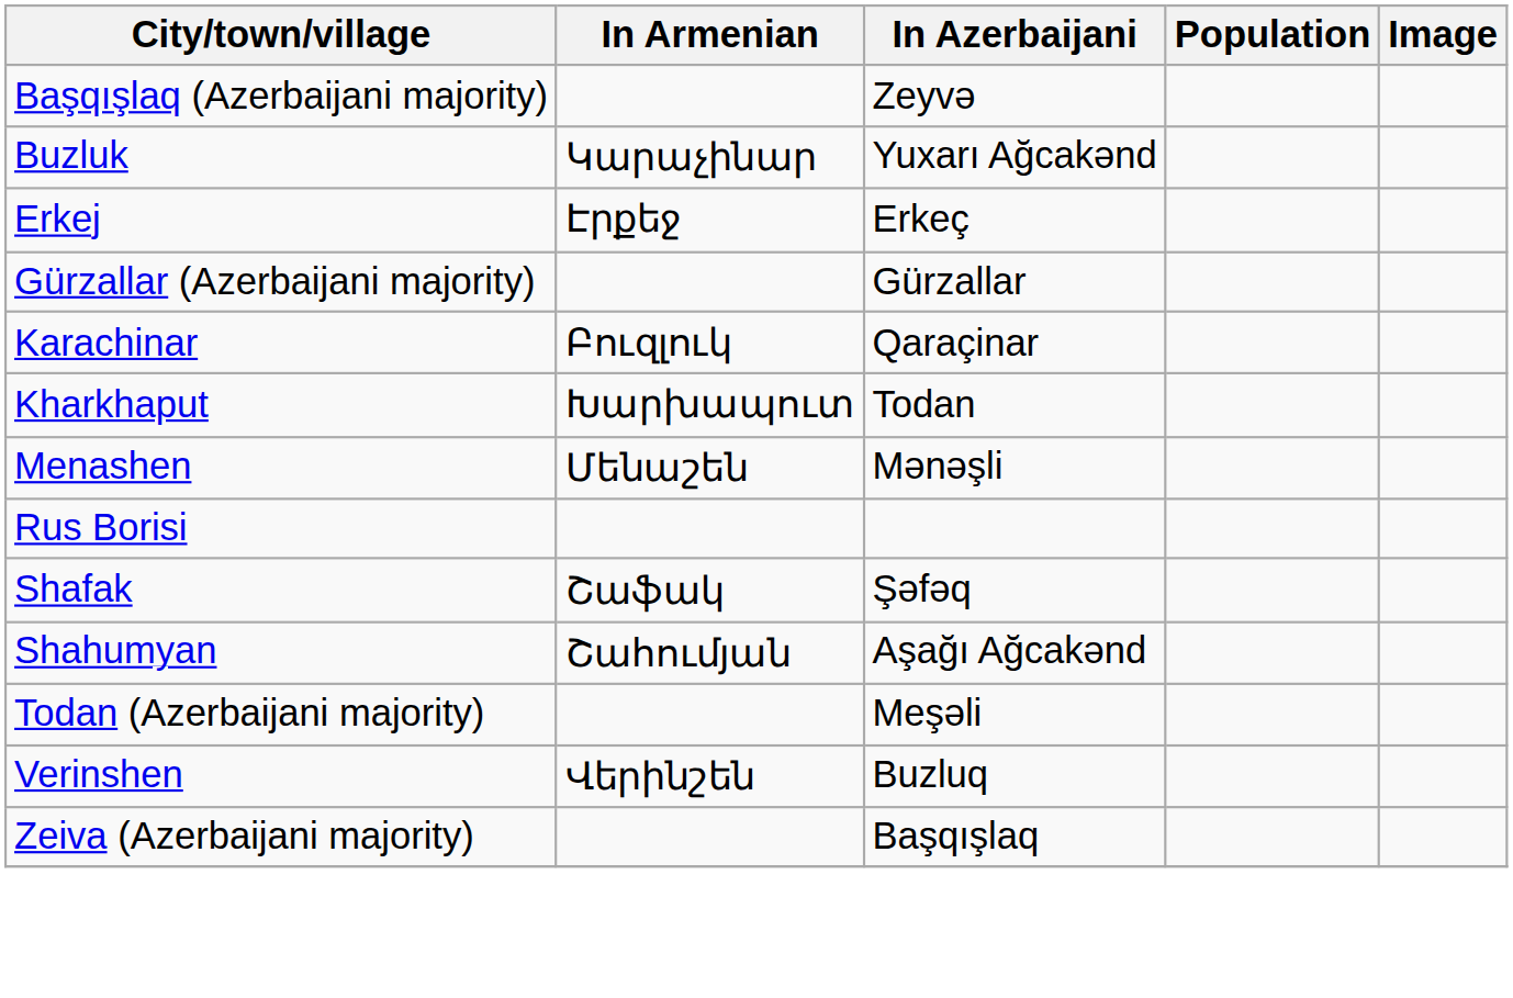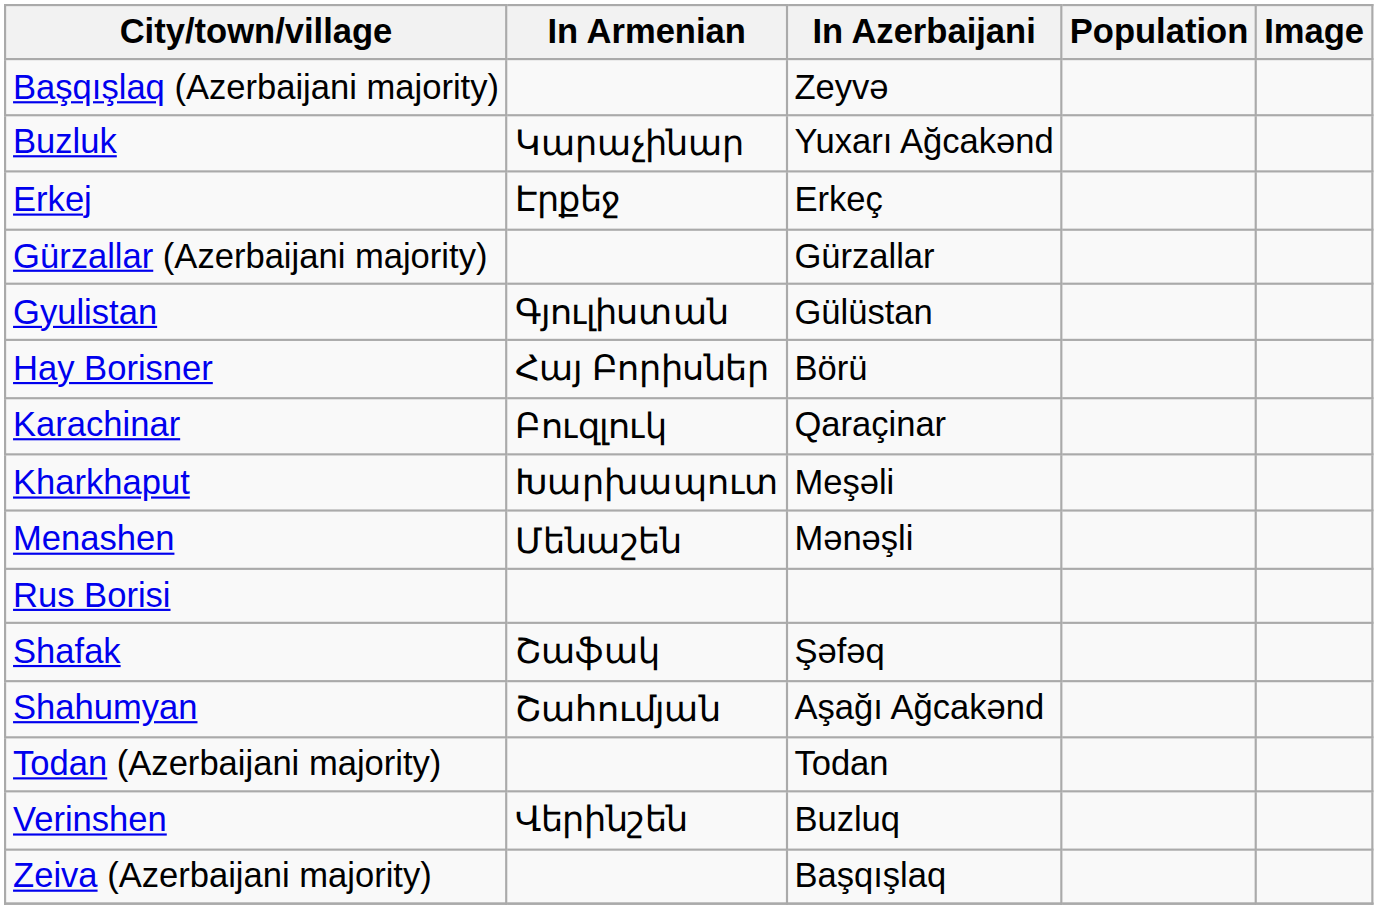 <table class="wikitable sortable mw-collapsible">
 <tr>
 <th>City/town/village</th>
 <th>In Armenian</th>
 <th>In Azerbaijani</th>
 <th>Population</th>
 <th>Image</th>
 </tr>
 <tr>
 <td><a href='#'>Başqışlaq</a> (Azerbaijani majority)</td>
 <td></td>
 <td>Zeyvə</td>
 <td></td>
 <td></td>
 </tr>
 <tr>
 <td><a href='#'>Buzluk</a></td>
 <td>Կարաչինար</td>
 <td>Yuxarı Ağcakənd</td>
 <td></td>
 <td></td>
 </tr>
 <tr>
 <td><a href='#'>Erkej</a></td>
 <td>Էրքեջ</td>
 <td>Erkeç</td>
 <td></td>
 <td></td>
 </tr>
 <tr>
 <td><a href='#'>Gürzallar</a> (Azerbaijani majority)</td>
 <td></td>
 <td>Gürzallar</td>
 <td></td>
 <td></td>
 </tr>
 <tr>
+<td><a href='#'>Gyulistan</a></td>
+<td>Գյուլիստան</td>
+<td>Gülüstan</td>
+<td></td>
+<td></td>
+</tr>
+<tr>
+<td><a href='#'>Hay Borisner</a></td>
+<td>Հայ Բորիսներ</td>
+<td>Börü</td>
+<td></td>
+<td></td>
+</tr>
+<tr>
 <td><a href='#'>Karachinar</a></td>
 <td>Բուզլուկ</td>
 <td>Qaraçinar</td>
 <td></td>
 <td></td>
 </tr>
 <tr>
 <td><a href='#'>Kharkhaput</a></td>
 <td>Խարխապուտ</td>
-<td>Todan</td>
+<td>Meşəli</td>
 <td></td>
 <td></td>
 </tr>
 <tr>
 <td><a href='#'>Menashen</a></td>
 <td>Մենաշեն</td>
 <td>Mənəşli</td>
 <td></td>
 <td></td>
 </tr>
 <tr>
 <td><a href='#'>Rus Borisi</a></td>
 <td></td>
 <td></td>
 <td></td>
 <td></td>
 </tr>
 <tr>
 <td><a href='#'>Shafak</a></td>
 <td>Շաֆակ</td>
 <td>Şəfəq</td>
 <td></td>
 <td></td>
 </tr>
 <tr>
 <td><a href='#'>Shahumyan</a></td>
 <td>Շահումյան</td>
 <td>Aşağı Ağcakənd</td>
 <td></td>
 <td></td>
 </tr>
 <tr>
 <td><a href='#'>Todan</a> (Azerbaijani majority)</td>
 <td></td>
-<td>Meşəli</td>
+<td>Todan</td>
 <td></td>
 <td></td>
 </tr>
 <tr>
 <td><a href='#'>Verinshen</a></td>
 <td>Վերինշեն</td>
 <td>Buzluq</td>
 <td></td>
 <td></td>
 </tr>
 <tr>
 <td><a href='#'>Zeiva</a> (Azerbaijani majority)</td>
 <td></td>
 <td>Başqışlaq</td>
 <td></td>
 <td></td>
 </tr>
 <tr>
 </tr>
 </table>
